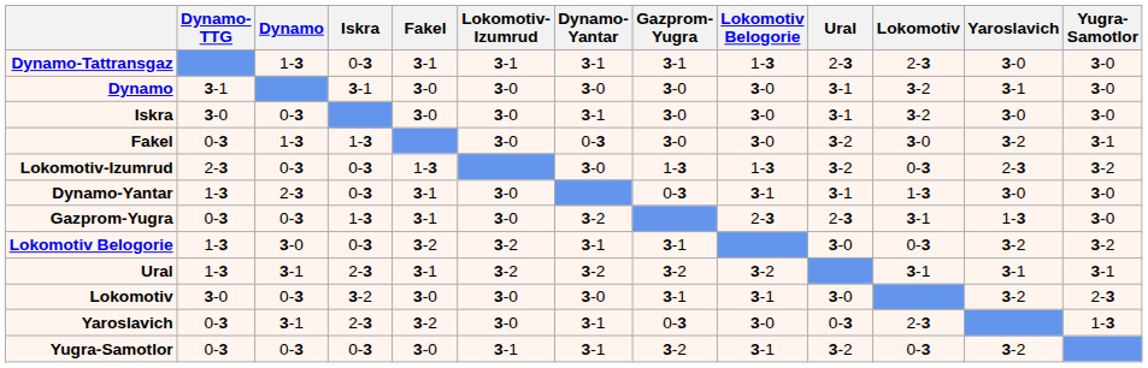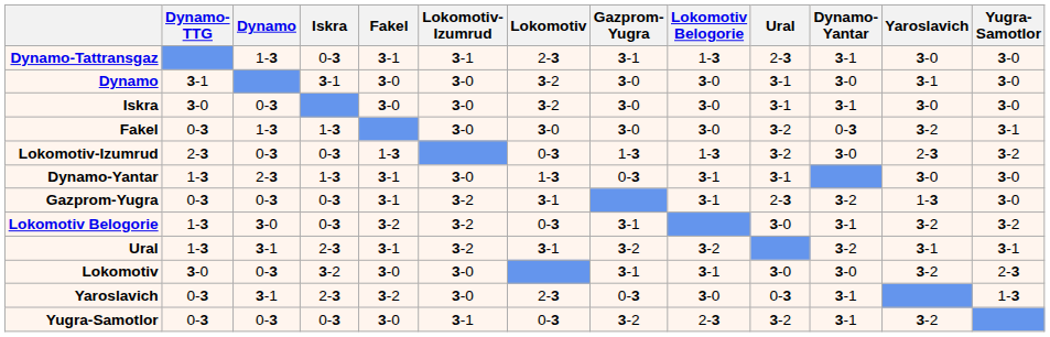 <table cellspacing="0" cellpadding="3" style="background-color: #fff5ee; font-size: 90%; text-align: center" class="wikitable">
 <tr>
 <th></th>
 <th width=50><a href='#'>Dynamo- TTG</a></th>
 <th width=50><a href='#'>Dynamo</a></th>
 <th width=50>Iskra</th>
 <th width=50>Fakel</th>
 <th width=50>Lokomotiv- Izumrud</th>
-<th width=50>Dynamo- Yantar</th>
+<th width=50>Lokomotiv</th>
 <th width=50>Gazprom- Yugra</th>
 <th width=50><a href='#'>Lokomotiv Belogorie</a></th>
 <th width=50>Ural</th>
-<th width=50>Lokomotiv</th>
+<th width=50>Dynamo- Yantar</th>
 <th width=55>Yaroslavich</th>
 <th width=50>Yugra- Samotlor</th>
 </tr>
 <tr>
 <td align=right><strong><a href='#'>Dynamo-Tattransgaz</a></strong></td>
 <td bgcolor="#6495ed"></td>
 <td>1-<strong>3</strong></td>
 <td>0-<strong>3</strong></td>
 <td><strong>3</strong>-1</td>
 <td><strong>3</strong>-1</td>
-<td><strong>3</strong>-1</td>
+<td>2-<strong>3</strong></td>
 <td><strong>3</strong>-1</td>
 <td>1-<strong>3</strong></td>
 <td>2-<strong>3</strong></td>
-<td>2-<strong>3</strong></td>
+<td><strong>3</strong>-1</td>
 <td><strong>3</strong>-0</td>
 <td><strong>3</strong>-0</td>
 </tr>
 <tr>
 <td align=right><strong><a href='#'>Dynamo</a></strong></td>
 <td><strong>3</strong>-1</td>
 <td bgcolor="#6495ed"></td>
 <td><strong>3</strong>-1</td>
 <td><strong>3</strong>-0</td>
 <td><strong>3</strong>-0</td>
-<td><strong>3</strong>-0</td>
+<td><strong>3</strong>-2</td>
 <td><strong>3</strong>-0</td>
 <td><strong>3</strong>-0</td>
 <td><strong>3</strong>-1</td>
-<td><strong>3</strong>-2</td>
+<td><strong>3</strong>-0</td>
 <td><strong>3</strong>-1</td>
 <td><strong>3</strong>-0</td>
 </tr>
 <tr>
 <td align=right><strong>Iskra</strong></td>
 <td><strong>3</strong>-0</td>
 <td>0-<strong>3</strong></td>
 <td bgcolor="#6495ed"></td>
 <td><strong>3</strong>-0</td>
 <td><strong>3</strong>-0</td>
-<td><strong>3</strong>-1</td>
+<td><strong>3</strong>-2</td>
 <td><strong>3</strong>-0</td>
 <td><strong>3</strong>-0</td>
 <td><strong>3</strong>-1</td>
-<td><strong>3</strong>-2</td>
+<td><strong>3</strong>-1</td>
 <td><strong>3</strong>-0</td>
 <td><strong>3</strong>-0</td>
 </tr>
 <tr>
 <td align=right><strong>Fakel</strong></td>
 <td>0-<strong>3</strong></td>
 <td>1-<strong>3</strong></td>
 <td>1-<strong>3</strong></td>
 <td bgcolor="#6495ed"></td>
 <td><strong>3</strong>-0</td>
-<td>0-<strong>3</strong></td>
+<td><strong>3</strong>-0</td>
 <td><strong>3</strong>-0</td>
 <td><strong>3</strong>-0</td>
 <td><strong>3</strong>-2</td>
-<td><strong>3</strong>-0</td>
+<td>0-<strong>3</strong></td>
 <td><strong>3</strong>-2</td>
 <td><strong>3</strong>-1</td>
 </tr>
 <tr>
 <td align=right><strong>Lokomotiv-Izumrud</strong></td>
 <td>2-<strong>3</strong></td>
 <td>0-<strong>3</strong></td>
 <td>0-<strong>3</strong></td>
 <td>1-<strong>3</strong></td>
 <td bgcolor="#6495ed"></td>
-<td><strong>3</strong>-0</td>
+<td>0-<strong>3</strong></td>
 <td>1-<strong>3</strong></td>
 <td>1-<strong>3</strong></td>
 <td><strong>3</strong>-2</td>
-<td>0-<strong>3</strong></td>
+<td><strong>3</strong>-0</td>
 <td>2-<strong>3</strong></td>
 <td><strong>3</strong>-2</td>
 </tr>
 <tr>
 <td align=right><strong>Dynamo-Yantar</strong></td>
 <td>1-<strong>3</strong></td>
 <td>2-<strong>3</strong></td>
-<td>0-<strong>3</strong></td>
+<td>1-<strong>3</strong></td>
 <td><strong>3</strong>-1</td>
 <td><strong>3</strong>-0</td>
-<td bgcolor="#6495ed"></td>
+<td>1-<strong>3</strong></td>
 <td>0-<strong>3</strong></td>
 <td><strong>3</strong>-1</td>
 <td><strong>3</strong>-1</td>
-<td>1-<strong>3</strong></td>
+<td bgcolor="#6495ed"></td>
 <td><strong>3</strong>-0</td>
 <td><strong>3</strong>-0</td>
 </tr>
 <tr>
 <td align=right><strong>Gazprom-Yugra</strong></td>
 <td>0-<strong>3</strong></td>
 <td>0-<strong>3</strong></td>
-<td>1-<strong>3</strong></td>
+<td>0-<strong>3</strong></td>
 <td><strong>3</strong>-1</td>
-<td><strong>3</strong>-0</td>
 <td><strong>3</strong>-2</td>
+<td><strong> 3</strong>-1</td>
 <td bgcolor="#6495ed"></td>
+<td><strong>3</strong>-1</td>
 <td>2-<strong>3</strong></td>
-<td>2-<strong>3</strong></td>
-<td><strong> 3</strong>-1</td>
+<td><strong>3</strong>-2</td>
 <td>1-<strong>3</strong></td>
 <td><strong>3</strong>-0</td>
 </tr>
 <tr>
 <td align=right><strong><a href='#'>Lokomotiv Belogorie</a> </strong></td>
 <td>1-<strong>3</strong></td>
 <td><strong>3</strong>-0</td>
 <td>0-<strong>3</strong></td>
 <td><strong>3</strong>-2</td>
 <td><strong>3</strong>-2</td>
-<td><strong>3</strong>-1</td>
+<td>0-<strong>3</strong></td>
 <td><strong>3</strong>-1</td>
 <td bgcolor="#6495ed"></td>
 <td><strong>3</strong>-0</td>
-<td>0-<strong>3</strong></td>
+<td><strong>3</strong>-1</td>
 <td><strong>3</strong>-2</td>
 <td><strong>3</strong>-2</td>
 </tr>
 <tr>
 <td align=right><strong>Ural</strong></td>
 <td>1-<strong>3</strong></td>
 <td><strong>3</strong>-1</td>
 <td>2-<strong>3</strong></td>
 <td><strong>3</strong>-1</td>
 <td><strong>3</strong>-2</td>
-<td><strong>3</strong>-2</td>
+<td><strong>3</strong>-1</td>
 <td><strong>3</strong>-2</td>
 <td><strong>3</strong>-2</td>
 <td bgcolor="#6495ed"></td>
-<td><strong>3</strong>-1</td>
+<td><strong>3</strong>-2</td>
 <td><strong>3</strong>-1</td>
 <td><strong>3</strong>-1</td>
 </tr>
 <tr>
 <td align=right><strong>Lokomotiv</strong></td>
 <td><strong>3</strong>-0</td>
 <td>0-<strong>3</strong></td>
 <td><strong>3</strong>-2</td>
 <td><strong>3</strong>-0</td>
 <td><strong>3</strong>-0</td>
-<td><strong>3</strong>-0</td>
+<td bgcolor="#6495ed"></td>
 <td><strong>3</strong>-1</td>
 <td><strong>3</strong>-1</td>
 <td><strong>3</strong>-0</td>
-<td bgcolor="#6495ed"></td>
+<td><strong>3</strong>-0</td>
 <td><strong>3</strong>-2</td>
 <td>2-<strong>3</strong></td>
 </tr>
 <tr>
 <td align=right><strong>Yaroslavich</strong></td>
 <td>0-<strong>3</strong></td>
 <td><strong>3</strong>-1</td>
 <td>2-<strong>3</strong></td>
 <td><strong>3</strong>-2</td>
 <td><strong>3</strong>-0</td>
-<td><strong>3</strong>-1</td>
+<td>2-<strong>3</strong></td>
 <td>0-<strong>3</strong></td>
 <td><strong>3</strong>-0</td>
 <td>0-<strong>3</strong></td>
-<td>2-<strong>3</strong></td>
+<td><strong>3</strong>-1</td>
 <td bgcolor="#6495ed"></td>
 <td>1-<strong>3</strong></td>
 </tr>
 <tr>
 <td align=right><strong>Yugra-Samotlor</strong></td>
 <td>0-<strong>3</strong></td>
 <td>0-<strong>3</strong></td>
 <td>0-<strong>3</strong></td>
 <td><strong>3</strong>-0</td>
 <td><strong>3</strong>-1</td>
-<td><strong>3</strong>-1</td>
+<td>0-<strong>3</strong></td>
+<td><strong>3</strong>-2</td>
+<td>2-<strong>3</strong></td>
 <td><strong>3</strong>-2</td>
 <td><strong>3</strong>-1</td>
-<td><strong>3</strong>-2</td>
-<td>0-<strong>3</strong></td>
 <td><strong>3</strong>-2</td>
 <td bgcolor="#6495ed"></td>
 </tr>
 </table>
